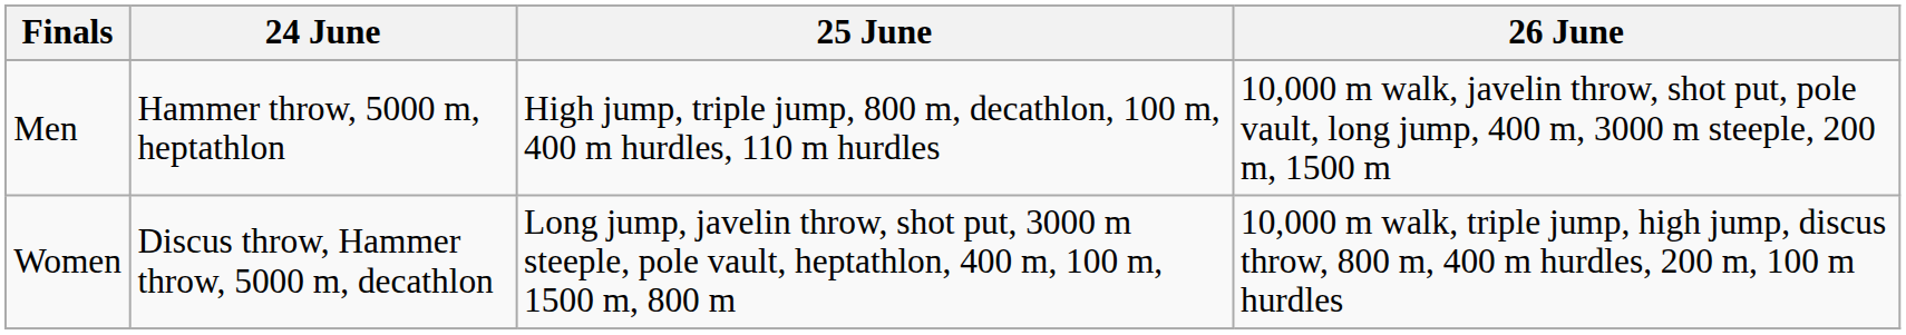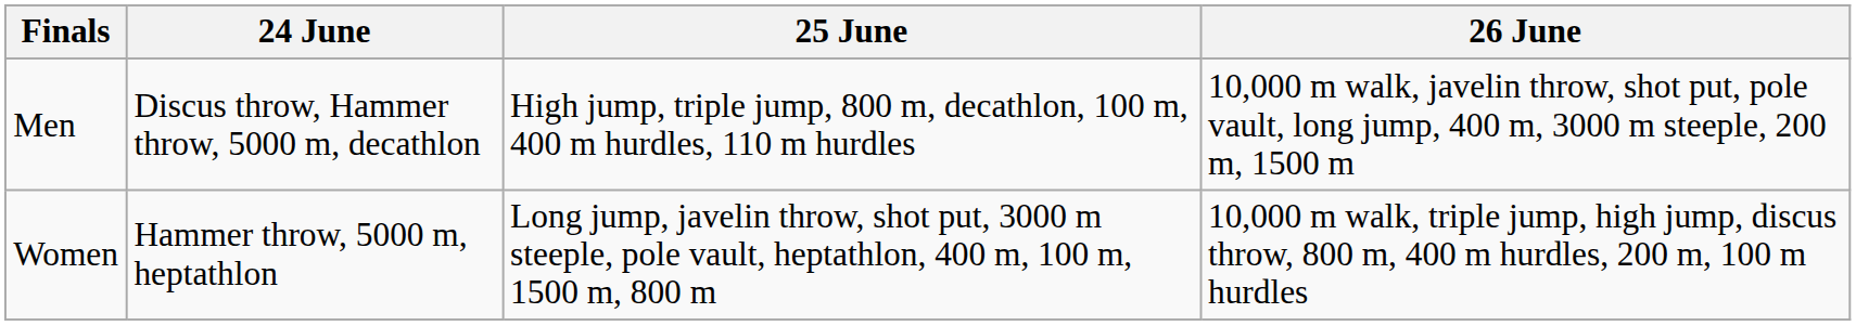 <table class=wikitable>
 <tr>
 <th scope="col">Finals</th>
 <th scope="col">24 June</th>
 <th scope="col">25 June</th>
 <th scope="col">26 June</th>
 </tr>
 <tr>
 <td>Men</td>
-<td>Hammer throw, 5000 m, heptathlon</td>
+<td>Discus throw, Hammer throw, 5000 m, decathlon</td>
 <td>High jump, triple jump, 800 m, decathlon, 100 m, 400 m hurdles, 110 m hurdles</td>
 <td>10,000 m walk, javelin throw, shot put, pole vault, long jump, 400 m, 3000 m steeple, 200 m, 1500 m</td>
 </tr>
 <tr>
 <td>Women</td>
-<td>Discus throw, Hammer throw, 5000 m, decathlon</td>
+<td>Hammer throw, 5000 m, heptathlon</td>
 <td>Long jump, javelin throw, shot put, 3000 m steeple, pole vault, heptathlon, 400 m, 100 m, 1500 m, 800 m</td>
 <td>10,000 m walk, triple jump, high jump, discus throw, 800 m, 400 m hurdles, 200 m, 100 m hurdles</td>
 </tr>
 </table>
